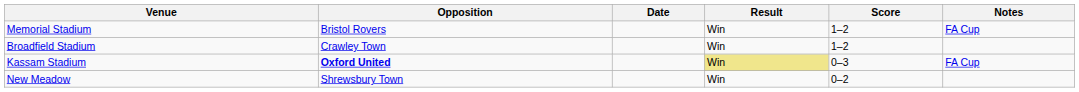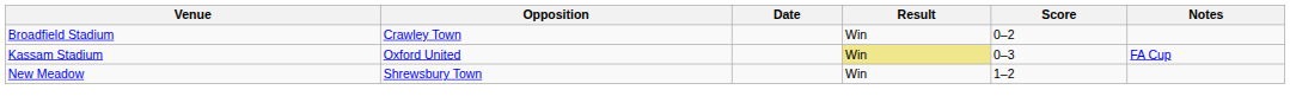 <table width=98% class="wikitable sortable" style="text-align:center; font-size:95%; text-align:left">
 <tr>
 <th>Venue</th>
 <th>Opposition</th>
 <th>Date</th>
 <th>Result</th>
 <th>Score</th>
 <th>Notes</th>
 </tr>
 <tr>
-<td><a href='#'>Memorial Stadium</a></td>
-<td><a href='#'>Bristol Rovers</a></td>
-<td></td>
-<td>Win</td>
-<td>1–2</td>
-<td><a href='#'>FA Cup</a></td>
-</tr>
-<tr>
 <td><a href='#'>Broadfield Stadium</a></td>
 <td><a href='#'>Crawley Town</a></td>
 <td></td>
 <td>Win</td>
-<td>1–2</td>
+<td>0–2</td>
 <td></td>
 </tr>
 <tr>
 <td><a href='#'>Kassam Stadium</a></td>
-<td><strong><a href='#'>Oxford United</a></strong></td>
+<td><a href='#'>Oxford United</a></td>
 <td></td>
 <td style="background: khaki;">Win</td>
 <td>0–3</td>
 <td><a href='#'>FA Cup</a></td>
 </tr>
 <tr>
 <td><a href='#'>New Meadow</a></td>
 <td><a href='#'>Shrewsbury Town</a></td>
 <td></td>
 <td>Win</td>
-<td>0–2</td>
+<td>1–2</td>
 <td></td>
 </tr>
 </table>
